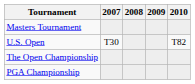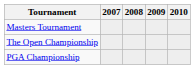 <table class="wikitable" style="font-size:95%;">
 <tr>
 <th>Tournament</th>
 <th>2007</th>
 <th>2008</th>
 <th>2009</th>
 <th>2010</th>
 </tr>
 <tr>
 <td><a href='#'>Masters Tournament</a></td>
 <td style="background:#eeeeee;"></td>
 <td style="background:#eeeeee;"></td>
 <td style="background:#eeeeee;"></td>
 <td style="background:#eeeeee;"></td>
 </tr>
 <tr>
-<td><a href='#'>U.S. Open</a></td>
-<td align="center">T30</td>
-<td style="background:#eeeeee;"></td>
-<td style="background:#eeeeee;"></td>
-<td align="center">T82</td>
-</tr>
-<tr>
 <td><a href='#'>The Open Championship</a></td>
 <td style="background:#eeeeee;"></td>
 <td style="background:#eeeeee;"></td>
 <td style="background:#eeeeee;"></td>
 <td style="background:#eeeeee;"></td>
 </tr>
 <tr>
 <td><a href='#'>PGA Championship</a></td>
 <td style="background:#eeeeee;"></td>
 <td style="background:#eeeeee;"></td>
 <td style="background:#eeeeee;"></td>
 <td style="background:#eeeeee;"></td>
 </tr>
 </table>
